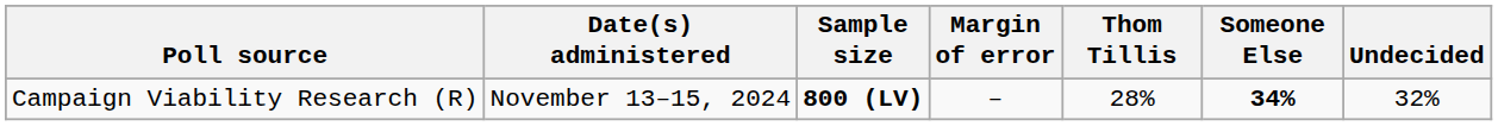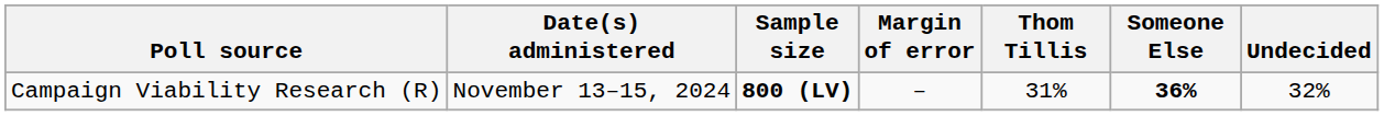 <table class="wikitable" style="font-size:90%;text-align:center;">
 <tr valign=bottom>
 <th>Poll source</th>
 <th>Date(s)<br>administered</th>
 <th>Sample<br>size</th>
 <th>Margin<br>of error</th>
 <th style="width:60px;">Thom<br>Tillis</th>
 <th style="width:60px;">Someone<br>Else</th>
 <th>Undecided</th>
 </tr>
 <tr>
 <td style="text-align:left;">Campaign Viability Research (R)</td>
 <td>November 13–15, 2024</td>
 <td><strong>800 (LV)</strong></td>
 <td>–</td>
-<td>28%</td>
-<td><strong>34%</strong></td>
+<td>31%</td>
+<td><strong>36%</strong></td>
 <td>32%</td>
 </tr>
 </table>
